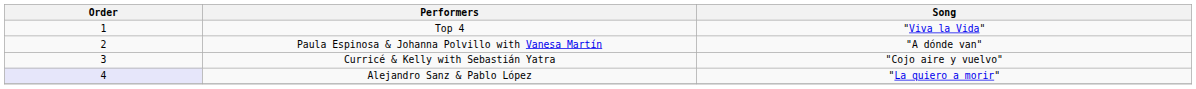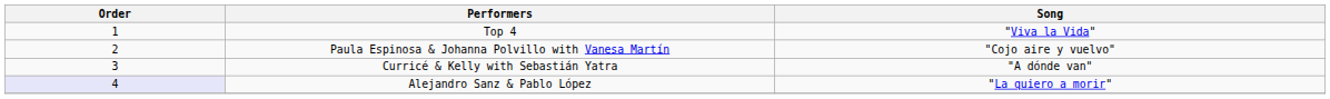 <table class="wikitable" style="text-align:center; width:100%">
 <tr>
 <th style="width:04%">Order</th>
 <th style="width:10%">Performers</th>
 <th style="width:10%">Song</th>
 </tr>
 <tr>
 <td>1</td>
 <td>Top 4</td>
 <td>"<a href='#'>Viva la Vida</a>"</td>
 </tr>
 <tr>
 <td>2</td>
 <td>Paula Espinosa & Johanna Polvillo with <a href='#'>Vanesa Martín</a></td>
-<td>"A dónde van"</td>
+<td>"Cojo aire y vuelvo"</td>
 </tr>
 <tr>
 <td>3</td>
 <td>Curricé & Kelly with Sebastián Yatra</td>
-<td>"Cojo aire y vuelvo"</td>
+<td>"A dónde van"</td>
 </tr>
 <tr>
 <td style="background: lavender;">4</td>
 <td>Alejandro Sanz & Pablo López</td>
 <td>"<a href='#'>La quiero a morir</a>"</td>
 </tr>
 <tr>
 </tr>
 </table>
